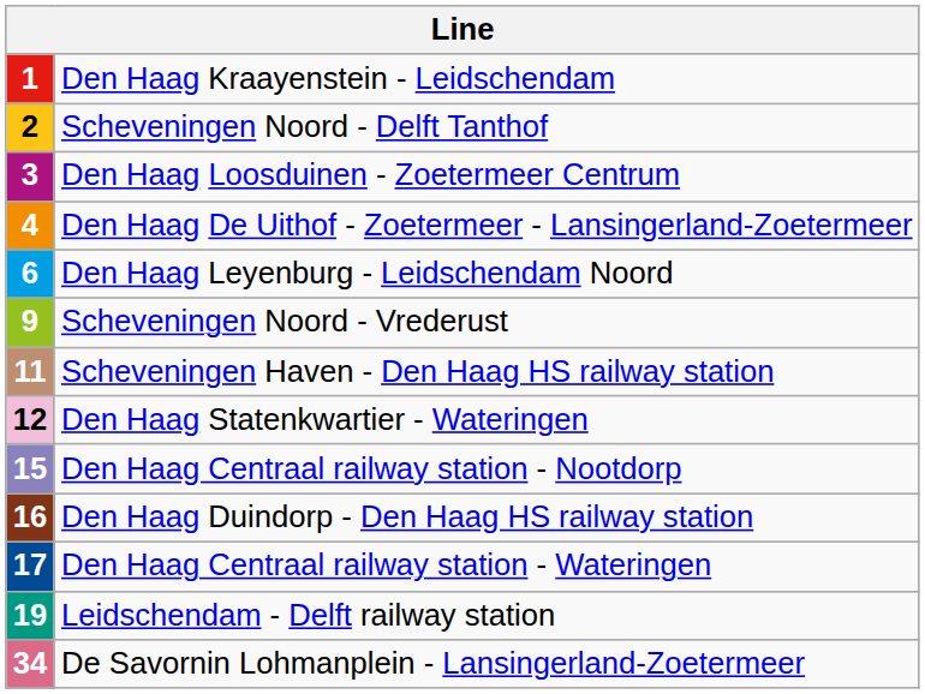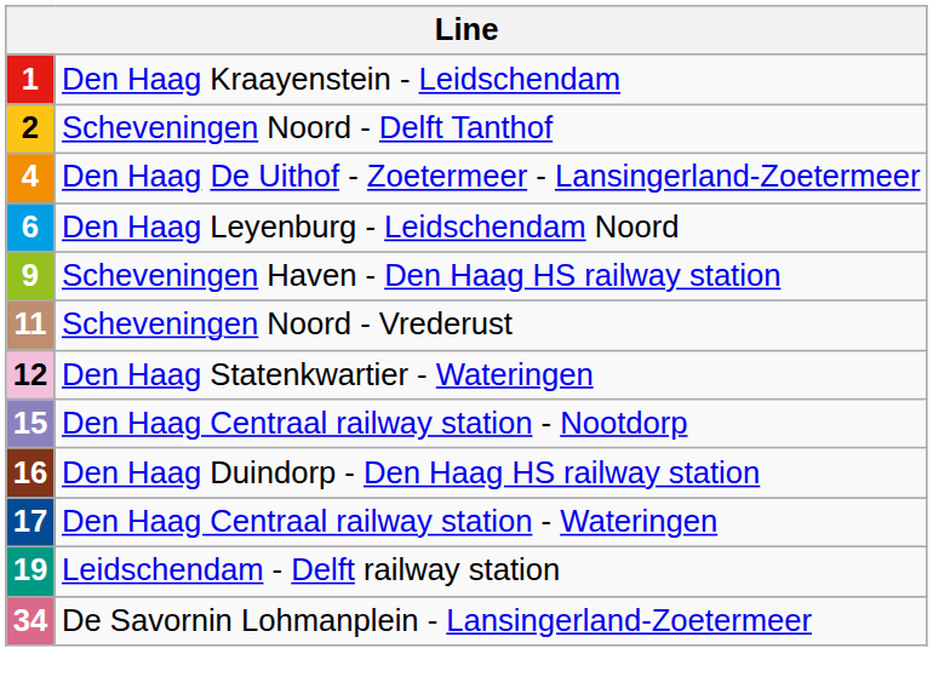 <table class="wikitable">
 <tr>
 <th colspan=2>Line</th>
 </tr>
 <tr>
 <th style="background:#E41B13; color:white;">1</th>
 <td><a href='#'>Den Haag</a> Kraayenstein - <a href='#'>Leidschendam</a></td>
 </tr>
 <tr>
 <th style="background:#FCC513">2</th>
 <td><a href='#'>Scheveningen</a> Noord - <a href='#'>Delft Tanthof</a></td>
 </tr>
 <tr>
-<th style="background:#AC1280; color:white;">3</th>
-<td><a href='#'>Den Haag</a> <a href='#'>Loosduinen</a> - <a href='#'>Zoetermeer Centrum</a></td>
-</tr>
-<tr>
 <th style="background:#F18E01; color:white;">4</th>
 <td><a href='#'>Den Haag</a> <a href='#'>De Uithof</a> - <a href='#'>Zoetermeer</a> - <a href='#'>Lansingerland-Zoetermeer</a></td>
 </tr>
 <tr>
 <th style="background:#009FE3; color:white;">6</th>
 <td><a href='#'>Den Haag</a> Leyenburg - <a href='#'>Leidschendam</a> Noord</td>
 </tr>
 <tr>
 <th style="background:#94C120; color:white;">9</th>
-<td><a href='#'>Scheveningen</a> Noord - Vrederust</td>
+<td><a href='#'>Scheveningen</a> Haven - <a href='#'>Den Haag HS railway station</a></td>
 </tr>
 <tr>
 <th style="background:#BD8E70; color:white;">11</th>
-<td><a href='#'>Scheveningen</a> Haven - <a href='#'>Den Haag HS railway station</a></td>
+<td><a href='#'>Scheveningen</a> Noord - Vrederust</td>
 </tr>
 <tr>
 <th style="background:#F1BFDA;">12</th>
 <td><a href='#'>Den Haag</a> Statenkwartier - <a href='#'>Wateringen</a></td>
 </tr>
 <tr>
 <th style="background:#8A82BD; color:white;">15</th>
 <td><a href='#'>Den Haag Centraal railway station</a> - <a href='#'>Nootdorp</a></td>
 </tr>
 <tr>
 <th style="background:#803317; color:white;">16</th>
 <td><a href='#'>Den Haag</a> Duindorp - <a href='#'>Den Haag HS railway station</a></td>
 </tr>
 <tr>
 <th style="background:#014B94; color:white;">17</th>
 <td><a href='#'>Den Haag Centraal railway station</a> - <a href='#'>Wateringen</a></td>
 </tr>
 <tr>
 <th style="background:#009984; color:white;">19</th>
 <td><a href='#'>Leidschendam</a> - <a href='#'>Delft</a> railway station</td>
 </tr>
 <tr>
 <th style="background:#db698a; color:white;">34</th>
 <td>De Savornin Lohmanplein - <a href='#'>Lansingerland-Zoetermeer</a></td>
 </tr>
 </table>
